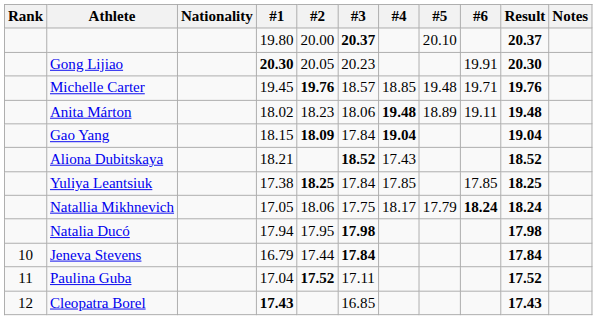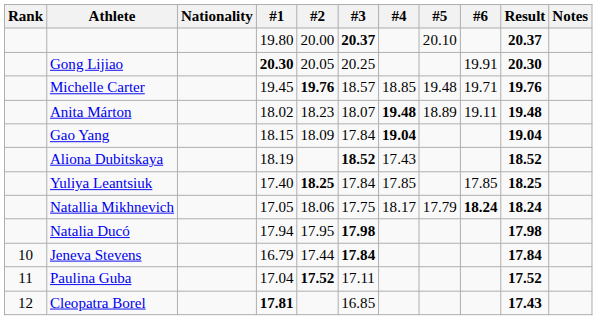 <table class="wikitable sortable" style="text-align:center">
 <tr>
 <th>Rank</th>
 <th>Athlete</th>
 <th>Nationality</th>
 <th>#1</th>
 <th>#2</th>
 <th>#3</th>
 <th>#4</th>
 <th>#5</th>
 <th>#6</th>
 <th>Result</th>
 <th>Notes</th>
 </tr>
 <tr>
 <td></td>
 <td align=left></td>
 <td align=left></td>
 <td>19.80</td>
 <td>20.00</td>
 <td><strong>20.37</strong></td>
 <td></td>
 <td>20.10</td>
 <td></td>
 <td><strong>20.37</strong></td>
 <td></td>
 </tr>
 <tr>
 <td></td>
 <td align=left><a href='#'>Gong Lijiao</a></td>
 <td align=left></td>
 <td><strong>20.30</strong></td>
 <td>20.05</td>
-<td>20.23</td>
+<td>20.25</td>
 <td></td>
 <td></td>
 <td>19.91</td>
 <td><strong>20.30</strong></td>
 <td></td>
 </tr>
 <tr>
 <td></td>
 <td align=left><a href='#'>Michelle Carter</a></td>
 <td align=left></td>
 <td>19.45</td>
 <td><strong>19.76</strong></td>
 <td>18.57</td>
 <td>18.85</td>
 <td>19.48</td>
 <td>19.71</td>
 <td><strong>19.76</strong></td>
 <td></td>
 </tr>
 <tr>
 <td></td>
 <td align=left><a href='#'>Anita Márton</a></td>
 <td align=left></td>
 <td>18.02</td>
 <td>18.23</td>
-<td>18.06</td>
+<td>18.07</td>
 <td><strong>19.48</strong></td>
 <td>18.89</td>
 <td>19.11</td>
 <td><strong>19.48</strong></td>
 <td></td>
 </tr>
 <tr>
 <td></td>
 <td align=left><a href='#'>Gao Yang</a></td>
 <td align=left></td>
 <td>18.15</td>
-<td><strong>18.09</strong></td>
+<td>18.09</td>
 <td>17.84</td>
 <td><strong>19.04</strong></td>
 <td></td>
 <td></td>
 <td><strong>19.04</strong></td>
 <td></td>
 </tr>
 <tr>
 <td></td>
 <td align=left><a href='#'>Aliona Dubitskaya</a></td>
 <td align=left></td>
-<td>18.21</td>
+<td>18.19</td>
 <td></td>
 <td><strong>18.52</strong></td>
 <td>17.43</td>
 <td></td>
 <td></td>
 <td><strong>18.52</strong></td>
 <td></td>
 </tr>
 <tr>
 <td></td>
 <td align=left><a href='#'>Yuliya Leantsiuk</a></td>
 <td align=left></td>
-<td>17.38</td>
+<td>17.40</td>
 <td><strong>18.25</strong></td>
 <td>17.84</td>
 <td>17.85</td>
 <td></td>
 <td>17.85</td>
 <td><strong>18.25</strong></td>
 <td></td>
 </tr>
 <tr>
 <td></td>
 <td align=left><a href='#'>Natallia Mikhnevich</a></td>
 <td align=left></td>
 <td>17.05</td>
 <td>18.06</td>
 <td>17.75</td>
 <td>18.17</td>
 <td>17.79</td>
 <td><strong>18.24</strong></td>
 <td><strong>18.24</strong></td>
 <td></td>
 </tr>
 <tr>
 <td></td>
 <td align=left><a href='#'>Natalia Ducó</a></td>
 <td align=left></td>
 <td>17.94</td>
 <td>17.95</td>
 <td><strong>17.98</strong></td>
 <td></td>
 <td></td>
 <td></td>
 <td><strong>17.98</strong></td>
 <td></td>
 </tr>
 <tr>
 <td>10</td>
 <td align=left><a href='#'>Jeneva Stevens</a></td>
 <td align=left></td>
 <td>16.79</td>
 <td>17.44</td>
 <td><strong>17.84</strong></td>
 <td></td>
 <td></td>
 <td></td>
 <td><strong>17.84</strong></td>
 <td></td>
 </tr>
 <tr>
 <td>11</td>
 <td align=left><a href='#'>Paulina Guba</a></td>
 <td align=left></td>
 <td>17.04</td>
 <td><strong>17.52</strong></td>
 <td>17.11</td>
 <td></td>
 <td></td>
 <td></td>
 <td><strong>17.52</strong></td>
 <td></td>
 </tr>
 <tr>
 <td>12</td>
 <td align=left><a href='#'>Cleopatra Borel</a></td>
 <td align=left></td>
-<td><strong>17.43</strong></td>
+<td><strong>17.81</strong></td>
 <td></td>
 <td>16.85</td>
 <td></td>
 <td></td>
 <td></td>
 <td><strong>17.43</strong></td>
 <td></td>
 </tr>
 </table>
